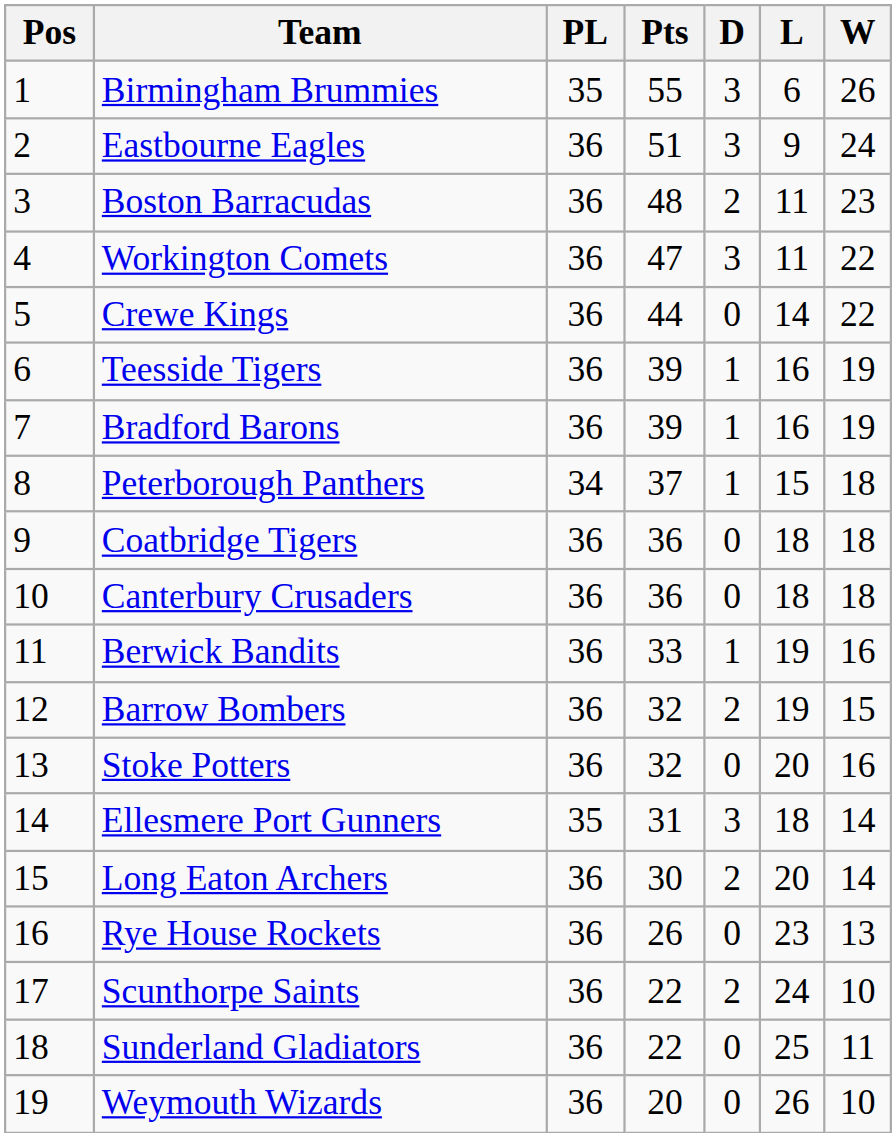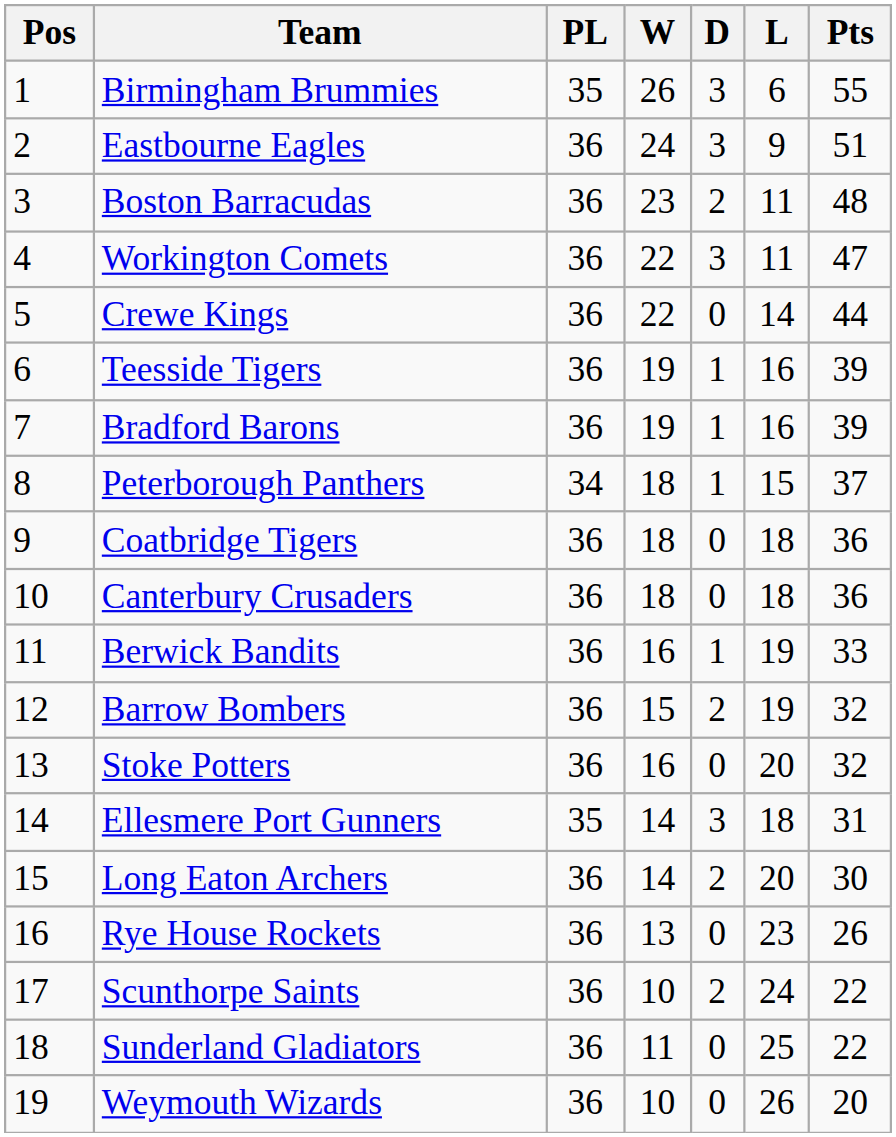 <table class=wikitable width="400">
 <tr>
 <th>Pos</th>
 <th>Team</th>
 <th>PL</th>
-<th>Pts</th>
+<th>W</th>
 <th>D</th>
 <th>L</th>
-<th>W</th>
+<th>Pts</th>
 </tr>
 <tr>
 <td>1</td>
 <td><a href='#'>Birmingham Brummies</a></td>
 <td align="center">35</td>
-<td align="center">55</td>
+<td align="center">26</td>
 <td align="center">3</td>
 <td align="center">6</td>
-<td align="center">26</td>
+<td align="center">55</td>
 </tr>
 <tr>
 <td>2</td>
 <td><a href='#'>Eastbourne Eagles</a></td>
 <td align="center">36</td>
-<td align="center">51</td>
+<td align="center">24</td>
 <td align="center">3</td>
 <td align="center">9</td>
-<td align="center">24</td>
+<td align="center">51</td>
 </tr>
 <tr>
 <td>3</td>
 <td><a href='#'>Boston Barracudas</a></td>
 <td align="center">36</td>
-<td align="center">48</td>
+<td align="center">23</td>
 <td align="center">2</td>
 <td align="center">11</td>
-<td align="center">23</td>
+<td align="center">48</td>
 </tr>
 <tr>
 <td>4</td>
 <td><a href='#'>Workington Comets</a></td>
 <td align="center">36</td>
-<td align="center">47</td>
+<td align="center">22</td>
 <td align="center">3</td>
 <td align="center">11</td>
-<td align="center">22</td>
+<td align="center">47</td>
 </tr>
 <tr>
 <td>5</td>
 <td><a href='#'>Crewe Kings</a></td>
 <td align="center">36</td>
-<td align="center">44</td>
+<td align="center">22</td>
 <td align="center">0</td>
 <td align="center">14</td>
-<td align="center">22</td>
+<td align="center">44</td>
 </tr>
 <tr>
 <td>6</td>
 <td><a href='#'>Teesside Tigers</a></td>
 <td align="center">36</td>
-<td align="center">39</td>
+<td align="center">19</td>
 <td align="center">1</td>
 <td align="center">16</td>
-<td align="center">19</td>
+<td align="center">39</td>
 </tr>
 <tr>
 <td>7</td>
 <td><a href='#'>Bradford Barons</a></td>
 <td align="center">36</td>
-<td align="center">39</td>
+<td align="center">19</td>
 <td align="center">1</td>
 <td align="center">16</td>
-<td align="center">19</td>
+<td align="center">39</td>
 </tr>
 <tr>
 <td>8</td>
 <td><a href='#'>Peterborough Panthers</a></td>
 <td align="center">34</td>
-<td align="center">37</td>
+<td align="center">18</td>
 <td align="center">1</td>
 <td align="center">15</td>
-<td align="center">18</td>
+<td align="center">37</td>
 </tr>
 <tr>
 <td>9</td>
 <td><a href='#'>Coatbridge Tigers</a></td>
 <td align="center">36</td>
-<td align="center">36</td>
+<td align="center">18</td>
 <td align="center">0</td>
 <td align="center">18</td>
-<td align="center">18</td>
+<td align="center">36</td>
 </tr>
 <tr>
 <td>10</td>
 <td><a href='#'>Canterbury Crusaders</a></td>
 <td align="center">36</td>
-<td align="center">36</td>
+<td align="center">18</td>
 <td align="center">0</td>
 <td align="center">18</td>
-<td align="center">18</td>
+<td align="center">36</td>
 </tr>
 <tr>
 <td>11</td>
 <td><a href='#'>Berwick Bandits</a></td>
 <td align="center">36</td>
-<td align="center">33</td>
+<td align="center">16</td>
 <td align="center">1</td>
 <td align="center">19</td>
-<td align="center">16</td>
+<td align="center">33</td>
 </tr>
 <tr>
 <td>12</td>
 <td><a href='#'>Barrow Bombers</a></td>
 <td align="center">36</td>
-<td align="center">32</td>
+<td align="center">15</td>
 <td align="center">2</td>
 <td align="center">19</td>
-<td align="center">15</td>
+<td align="center">32</td>
 </tr>
 <tr>
 <td>13</td>
 <td><a href='#'>Stoke Potters</a></td>
 <td align="center">36</td>
-<td align="center">32</td>
+<td align="center">16</td>
 <td align="center">0</td>
 <td align="center">20</td>
-<td align="center">16</td>
+<td align="center">32</td>
 </tr>
 <tr>
 <td>14</td>
 <td><a href='#'>Ellesmere Port Gunners</a></td>
 <td align="center">35</td>
-<td align="center">31</td>
+<td align="center">14</td>
 <td align="center">3</td>
 <td align="center">18</td>
-<td align="center">14</td>
+<td align="center">31</td>
 </tr>
 <tr>
 <td>15</td>
 <td><a href='#'>Long Eaton Archers</a></td>
 <td align="center">36</td>
-<td align="center">30</td>
+<td align="center">14</td>
 <td align="center">2</td>
 <td align="center">20</td>
-<td align="center">14</td>
+<td align="center">30</td>
 </tr>
 <tr>
 <td>16</td>
 <td><a href='#'>Rye House Rockets</a></td>
 <td align="center">36</td>
-<td align="center">26</td>
+<td align="center">13</td>
 <td align="center">0</td>
 <td align="center">23</td>
-<td align="center">13</td>
+<td align="center">26</td>
 </tr>
 <tr>
 <td>17</td>
 <td><a href='#'>Scunthorpe Saints</a></td>
 <td align="center">36</td>
-<td align="center">22</td>
+<td align="center">10</td>
 <td align="center">2</td>
 <td align="center">24</td>
-<td align="center">10</td>
+<td align="center">22</td>
 </tr>
 <tr>
 <td>18</td>
 <td><a href='#'>Sunderland Gladiators</a></td>
 <td align="center">36</td>
-<td align="center">22</td>
+<td align="center">11</td>
 <td align="center">0</td>
 <td align="center">25</td>
-<td align="center">11</td>
+<td align="center">22</td>
 </tr>
 <tr>
 <td>19</td>
 <td><a href='#'>Weymouth Wizards</a></td>
 <td align="center">36</td>
-<td align="center">20</td>
+<td align="center">10</td>
 <td align="center">0</td>
 <td align="center">26</td>
-<td align="center">10</td>
+<td align="center">20</td>
 </tr>
 </table>
